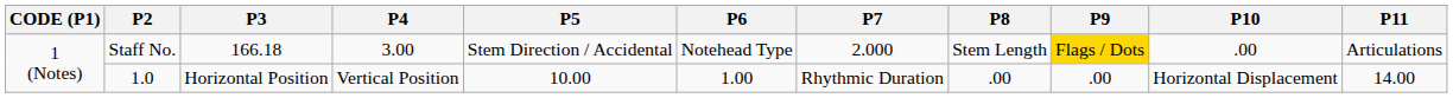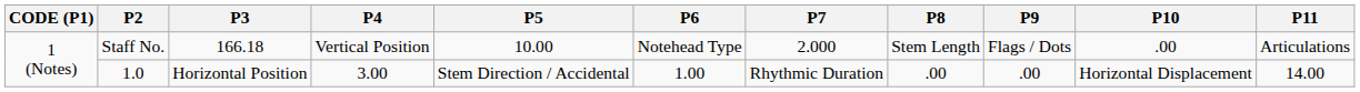 <table class="wikitable" style="text-align: center">
 <tr>
 <th>CODE (P1)</th>
 <th>P2</th>
 <th>P3</th>
 <th>P4</th>
 <th>P5</th>
 <th>P6</th>
 <th>P7</th>
 <th>P8</th>
 <th>P9</th>
 <th>P10</th>
 <th>P11</th>
 </tr>
 <tr>
 <td rowspan="2">1<br>(Notes)</td>
 <td>Staff No.</td>
 <td>166.18</td>
-<td>3.00</td>
-<td>Stem Direction / Accidental</td>
+<td>Vertical Position</td>
+<td>10.00</td>
 <td>Notehead Type</td>
 <td>2.000</td>
 <td>Stem Length</td>
-<td style="background: gold;">Flags / Dots</td>
+<td>Flags / Dots</td>
 <td>.00</td>
 <td>Articulations</td>
 </tr>
 <tr>
 <td>1.0</td>
 <td>Horizontal Position</td>
-<td>Vertical Position</td>
-<td>10.00</td>
+<td>3.00</td>
+<td>Stem Direction / Accidental</td>
 <td>1.00</td>
 <td>Rhythmic Duration</td>
 <td>.00</td>
 <td>.00</td>
 <td>Horizontal Displacement</td>
 <td>14.00</td>
 </tr>
 </table>
